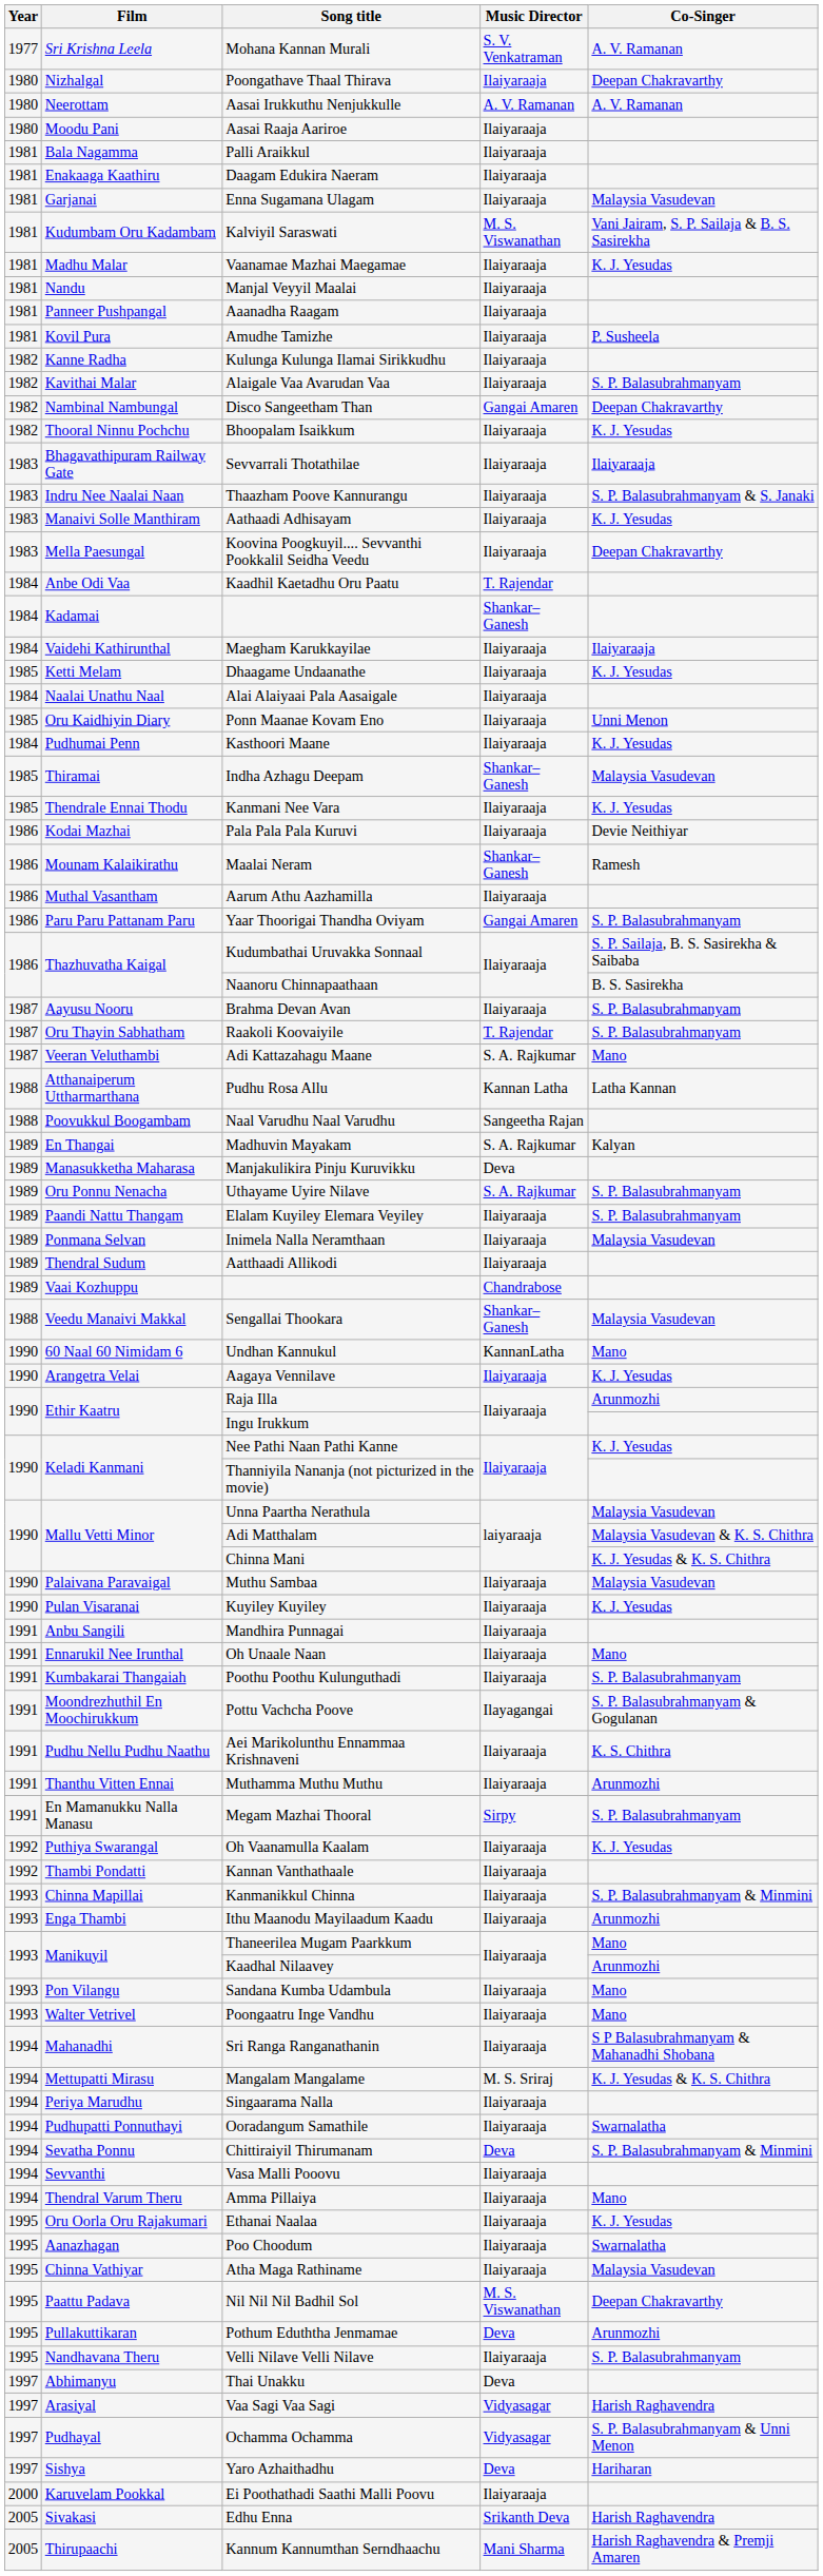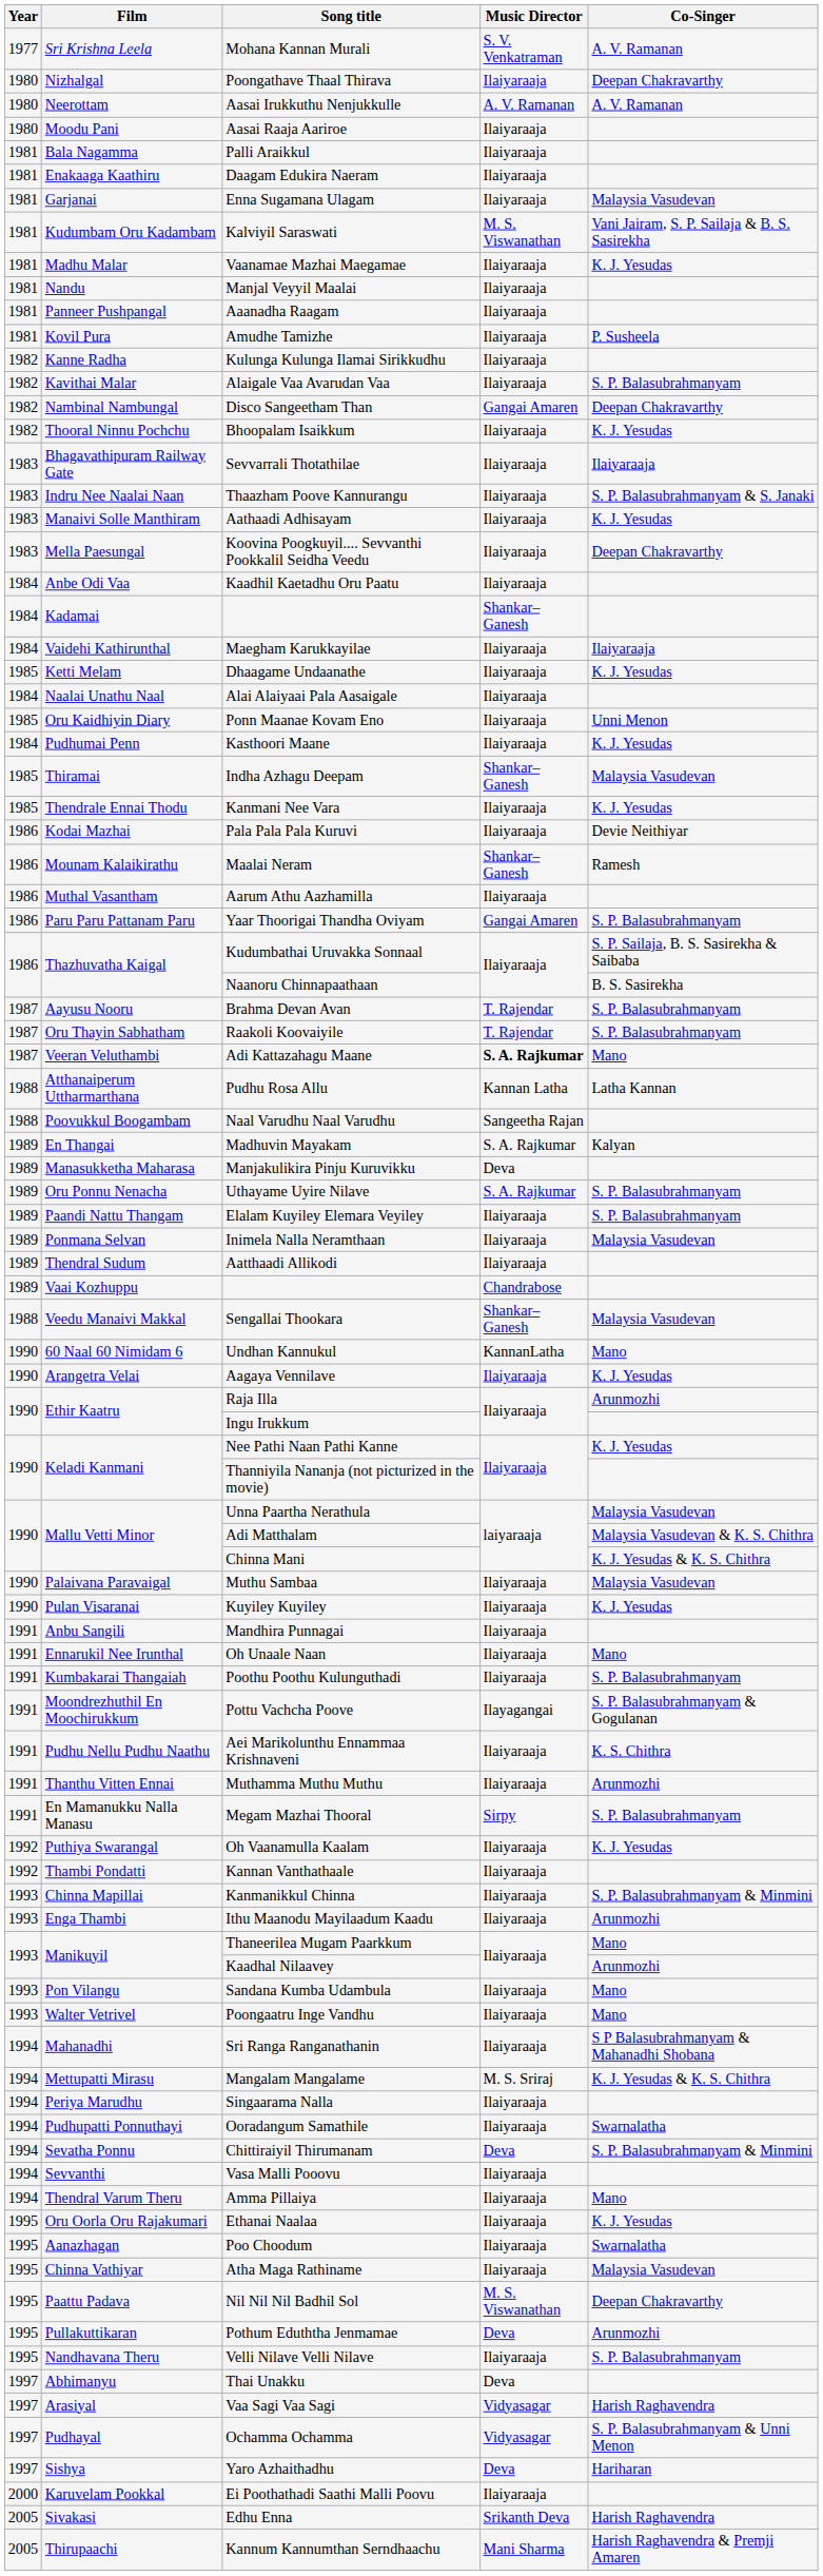 <table class="wikitable sortable" style="background:#f5f5f5;">
 <tr>
 <th>Year</th>
 <th>Film</th>
 <th>Song title</th>
 <th>Music Director</th>
 <th>Co-Singer</th>
 </tr>
 <tr>
 <td>1977</td>
 <td><em><a href='#'>Sri Krishna Leela</a></em></td>
 <td>Mohana Kannan Murali</td>
 <td><a href='#'>S. V. Venkatraman</a></td>
 <td><a href='#'>A. V. Ramanan</a></td>
 </tr>
 <tr>
 <td>1980</td>
 <td><a href='#'>Nizhalgal</a></td>
 <td>Poongathave Thaal Thirava</td>
 <td><a href='#'>Ilaiyaraaja</a></td>
 <td><a href='#'>Deepan Chakravarthy</a></td>
 </tr>
 <tr>
 <td>1980</td>
 <td><a href='#'>Neerottam</a></td>
 <td>Aasai Irukkuthu Nenjukkulle</td>
 <td><a href='#'>A. V. Ramanan</a></td>
 <td><a href='#'>A. V. Ramanan</a></td>
 </tr>
 <tr>
 <td>1980</td>
 <td><a href='#'>Moodu Pani</a></td>
 <td>Aasai Raaja Aariroe</td>
 <td>Ilaiyaraaja</td>
 <td></td>
 </tr>
 <tr>
 <td>1981</td>
 <td><a href='#'>Bala Nagamma</a></td>
 <td>Palli Araikkul</td>
 <td>Ilaiyaraaja</td>
 <td></td>
 </tr>
 <tr>
 <td>1981</td>
 <td><a href='#'>Enakaaga Kaathiru</a></td>
 <td>Daagam Edukira Naeram</td>
 <td>Ilaiyaraaja</td>
 <td></td>
 </tr>
 <tr>
 <td>1981</td>
 <td><a href='#'>Garjanai</a></td>
 <td>Enna Sugamana Ulagam</td>
 <td>Ilaiyaraaja</td>
 <td><a href='#'>Malaysia Vasudevan</a></td>
 </tr>
 <tr>
 <td>1981</td>
 <td><a href='#'>Kudumbam Oru Kadambam</a></td>
 <td>Kalviyil Saraswati</td>
 <td><a href='#'>M. S. Viswanathan</a></td>
 <td><a href='#'>Vani Jairam</a>, <a href='#'>S. P. Sailaja</a> & <a href='#'>B. S. Sasirekha</a></td>
 </tr>
 <tr>
 <td>1981</td>
 <td><a href='#'>Madhu Malar</a></td>
 <td>Vaanamae Mazhai Maegamae</td>
 <td>Ilaiyaraaja</td>
 <td><a href='#'>K. J. Yesudas</a></td>
 </tr>
 <tr>
 <td>1981</td>
 <td><a href='#'>Nandu</a></td>
 <td>Manjal Veyyil Maalai</td>
 <td>Ilaiyaraaja</td>
 <td></td>
 </tr>
 <tr>
 <td>1981</td>
 <td><a href='#'>Panneer Pushpangal</a></td>
 <td>Aaanadha Raagam</td>
 <td>Ilaiyaraaja</td>
 <td></td>
 </tr>
 <tr>
 <td>1981</td>
 <td><a href='#'>Kovil Pura</a></td>
 <td>Amudhe Tamizhe</td>
 <td>Ilaiyaraaja</td>
 <td><a href='#'>P. Susheela</a></td>
 </tr>
 <tr>
 <td>1982</td>
 <td><a href='#'>Kanne Radha</a></td>
 <td>Kulunga Kulunga Ilamai Sirikkudhu</td>
 <td>Ilaiyaraaja</td>
 <td></td>
 </tr>
 <tr>
 <td>1982</td>
 <td><a href='#'>Kavithai Malar</a></td>
 <td>Alaigale Vaa Avarudan Vaa</td>
 <td>Ilaiyaraaja</td>
 <td><a href='#'>S. P. Balasubrahmanyam</a></td>
 </tr>
 <tr>
 <td>1982</td>
 <td><a href='#'>Nambinal Nambungal</a></td>
 <td>Disco Sangeetham Than</td>
 <td><a href='#'>Gangai Amaren</a></td>
 <td><a href='#'>Deepan Chakravarthy</a></td>
 </tr>
 <tr>
 <td>1982</td>
 <td><a href='#'>Thooral Ninnu Pochchu</a></td>
 <td>Bhoopalam Isaikkum</td>
 <td>Ilaiyaraaja</td>
 <td><a href='#'>K. J. Yesudas</a></td>
 </tr>
 <tr>
 <td>1983</td>
 <td><a href='#'>Bhagavathipuram Railway Gate</a></td>
 <td>Sevvarrali Thotathilae</td>
 <td>Ilaiyaraaja</td>
 <td><a href='#'>Ilaiyaraaja</a></td>
 </tr>
 <tr>
 <td>1983</td>
 <td><a href='#'>Indru Nee Naalai Naan</a></td>
 <td>Thaazham Poove Kannurangu</td>
 <td>Ilaiyaraaja</td>
 <td><a href='#'>S. P. Balasubrahmanyam</a> & <a href='#'>S. Janaki</a></td>
 </tr>
 <tr>
 <td>1983</td>
 <td><a href='#'>Manaivi Solle Manthiram</a></td>
 <td>Aathaadi Adhisayam</td>
 <td>Ilaiyaraaja</td>
 <td><a href='#'>K. J. Yesudas</a></td>
 </tr>
 <tr>
 <td>1983</td>
 <td><a href='#'>Mella Paesungal</a></td>
 <td>Koovina Poogkuyil.... Sevvanthi Pookkalil Seidha Veedu</td>
 <td>Ilaiyaraaja</td>
 <td><a href='#'>Deepan Chakravarthy</a></td>
 </tr>
 <tr>
 <td>1984</td>
 <td><a href='#'>Anbe Odi Vaa</a></td>
 <td>Kaadhil Kaetadhu Oru Paatu</td>
-<td><a href='#'>T. Rajendar</a></td>
+<td>Ilaiyaraaja</td>
 <td></td>
 </tr>
 <tr>
 <td>1984</td>
 <td><a href='#'>Kadamai</a></td>
 <td></td>
 <td><a href='#'>Shankar–Ganesh</a></td>
 <td></td>
 </tr>
 <tr>
 <td>1984</td>
 <td><a href='#'>Vaidehi Kathirunthal</a></td>
 <td>Maegham Karukkayilae</td>
 <td>Ilaiyaraaja</td>
 <td><a href='#'>Ilaiyaraaja</a></td>
 </tr>
 <tr>
 <td>1985</td>
 <td><a href='#'>Ketti Melam</a></td>
 <td>Dhaagame Undaanathe</td>
 <td>Ilaiyaraaja</td>
 <td><a href='#'>K. J. Yesudas</a></td>
 </tr>
 <tr>
 <td>1984</td>
 <td><a href='#'>Naalai Unathu Naal</a></td>
 <td>Alai Alaiyaai Pala Aasaigale</td>
 <td>Ilaiyaraaja</td>
 <td></td>
 </tr>
 <tr>
 <td>1985</td>
 <td><a href='#'>Oru Kaidhiyin Diary</a></td>
 <td>Ponn Maanae Kovam Eno</td>
 <td>Ilaiyaraaja</td>
 <td><a href='#'>Unni Menon</a></td>
 </tr>
 <tr>
 <td>1984</td>
 <td><a href='#'>Pudhumai Penn</a></td>
 <td>Kasthoori Maane</td>
 <td>Ilaiyaraaja</td>
 <td><a href='#'>K. J. Yesudas</a></td>
 </tr>
 <tr>
 <td>1985</td>
 <td><a href='#'>Thiramai</a></td>
 <td>Indha Azhagu Deepam</td>
 <td><a href='#'>Shankar–Ganesh</a></td>
 <td><a href='#'>Malaysia Vasudevan</a></td>
 </tr>
 <tr>
 <td>1985</td>
 <td><a href='#'>Thendrale Ennai Thodu</a></td>
 <td>Kanmani Nee Vara</td>
 <td>Ilaiyaraaja</td>
 <td><a href='#'>K. J. Yesudas</a></td>
 </tr>
 <tr>
 <td>1986</td>
 <td><a href='#'>Kodai Mazhai</a></td>
 <td>Pala Pala Pala Kuruvi</td>
 <td>Ilaiyaraaja</td>
 <td>Devie Neithiyar</td>
 </tr>
 <tr>
 <td>1986</td>
 <td><a href='#'>Mounam Kalaikirathu</a></td>
 <td>Maalai Neram</td>
 <td><a href='#'>Shankar–Ganesh</a></td>
 <td>Ramesh</td>
 </tr>
 <tr>
 <td>1986</td>
 <td><a href='#'>Muthal Vasantham</a></td>
 <td>Aarum Athu Aazhamilla</td>
 <td>Ilaiyaraaja</td>
 <td></td>
 </tr>
 <tr>
 <td>1986</td>
 <td><a href='#'>Paru Paru Pattanam Paru</a></td>
 <td>Yaar Thoorigai Thandha Oviyam</td>
 <td><a href='#'>Gangai Amaren</a></td>
 <td><a href='#'>S. P. Balasubrahmanyam</a></td>
 </tr>
 <tr>
 <td rowspan=2>1986</td>
 <td rowspan=2><a href='#'>Thazhuvatha Kaigal</a></td>
 <td>Kudumbathai Uruvakka Sonnaal</td>
 <td rowspan=2>Ilaiyaraaja</td>
 <td><a href='#'>S. P. Sailaja</a>, B. S. Sasirekha & Saibaba</td>
 </tr>
 <tr>
 <td>Naanoru Chinnapaathaan</td>
 <td>B. S. Sasirekha</td>
 </tr>
 <tr>
 <td>1987</td>
 <td><a href='#'>Aayusu Nooru</a></td>
 <td>Brahma Devan Avan</td>
-<td>Ilaiyaraaja</td>
+<td><a href='#'>T. Rajendar</a></td>
 <td><a href='#'>S. P. Balasubrahmanyam</a></td>
 </tr>
 <tr>
 <td>1987</td>
 <td><a href='#'>Oru Thayin Sabhatham</a></td>
 <td>Raakoli Koovaiyile</td>
 <td><a href='#'>T. Rajendar</a></td>
 <td><a href='#'>S. P. Balasubrahmanyam</a></td>
 </tr>
 <tr>
 <td>1987</td>
 <td><a href='#'>Veeran Veluthambi</a></td>
 <td>Adi Kattazahagu Maane</td>
-<td>S. A. Rajkumar</td>
+<td><strong>S. A. Rajkumar</strong></td>
 <td><a href='#'>Mano</a></td>
 </tr>
 <tr>
 <td>1988</td>
 <td><a href='#'>Atthanaiperum Uttharmarthana</a></td>
 <td>Pudhu Rosa Allu</td>
 <td>Kannan Latha</td>
 <td>Latha Kannan</td>
 </tr>
 <tr>
 <td>1988</td>
 <td><a href='#'>Poovukkul Boogambam</a></td>
 <td>Naal Varudhu Naal Varudhu</td>
 <td>Sangeetha Rajan</td>
 <td></td>
 </tr>
 <tr>
 <td>1989</td>
 <td><a href='#'>En Thangai</a></td>
 <td>Madhuvin Mayakam</td>
 <td>S. A. Rajkumar</td>
 <td>Kalyan</td>
 </tr>
 <tr>
 <td>1989</td>
 <td><a href='#'>Manasukketha Maharasa</a></td>
 <td>Manjakulikira Pinju Kuruvikku</td>
 <td>Deva</td>
 <td></td>
 </tr>
 <tr>
 <td>1989</td>
 <td><a href='#'>Oru Ponnu Nenacha</a></td>
 <td>Uthayame Uyire Nilave</td>
 <td><a href='#'>S. A. Rajkumar</a></td>
 <td><a href='#'>S. P. Balasubrahmanyam</a></td>
 </tr>
 <tr>
 <td>1989</td>
 <td><a href='#'>Paandi Nattu Thangam</a></td>
 <td>Elalam Kuyiley Elemara Veyiley</td>
 <td>Ilaiyaraaja</td>
 <td><a href='#'>S. P. Balasubrahmanyam</a></td>
 </tr>
 <tr>
 <td>1989</td>
 <td><a href='#'>Ponmana Selvan</a></td>
 <td>Inimela Nalla Neramthaan</td>
 <td>Ilaiyaraaja</td>
 <td><a href='#'>Malaysia Vasudevan</a></td>
 </tr>
 <tr>
 <td>1989</td>
 <td><a href='#'>Thendral Sudum</a></td>
 <td>Aatthaadi Allikodi</td>
 <td>Ilaiyaraaja</td>
 <td></td>
 </tr>
 <tr>
 <td>1989</td>
 <td><a href='#'>Vaai Kozhuppu</a></td>
 <td></td>
 <td><a href='#'>Chandrabose</a></td>
 <td></td>
 </tr>
 <tr>
 <td>1988</td>
 <td><a href='#'>Veedu Manaivi Makkal</a></td>
 <td>Sengallai Thookara</td>
 <td><a href='#'>Shankar–Ganesh</a></td>
 <td><a href='#'>Malaysia Vasudevan</a></td>
 </tr>
 <tr>
 <td>1990</td>
 <td><a href='#'>60 Naal 60 Nimidam 6</a></td>
 <td>Undhan Kannukul</td>
 <td>KannanLatha</td>
 <td><a href='#'>Mano</a></td>
 </tr>
 <tr>
 <td>1990</td>
 <td><a href='#'>Arangetra Velai</a></td>
 <td>Aagaya Vennilave</td>
 <td><a href='#'>Ilaiyaraaja</a></td>
 <td><a href='#'>K. J. Yesudas</a></td>
 </tr>
 <tr>
 <td rowspan=2>1990</td>
 <td rowspan=2><a href='#'>Ethir Kaatru</a></td>
 <td>Raja Illa</td>
 <td rowspan=2>Ilaiyaraaja</td>
 <td><a href='#'>Arunmozhi</a></td>
 </tr>
 <tr>
 <td>Ingu Irukkum</td>
 <td></td>
 </tr>
 <tr>
 <td rowspan=2>1990</td>
 <td rowspan=2><a href='#'>Keladi Kanmani</a></td>
 <td>Nee Pathi Naan Pathi Kanne</td>
 <td rowspan=2><a href='#'>Ilaiyaraaja</a></td>
 <td><a href='#'>K. J. Yesudas</a></td>
 </tr>
 <tr>
 <td>Thanniyila Nananja (not picturized in the movie)</td>
 <td></td>
 </tr>
 <tr>
 <td rowspan=3>1990</td>
 <td rowspan=3><a href='#'>Mallu Vetti Minor</a></td>
 <td>Unna Paartha Nerathula</td>
 <td rowspan=3>laiyaraaja</td>
 <td><a href='#'>Malaysia Vasudevan</a></td>
 </tr>
 <tr>
 <td>Adi Matthalam</td>
 <td><a href='#'>Malaysia Vasudevan</a> & <a href='#'>K. S. Chithra</a></td>
 </tr>
 <tr>
 <td>Chinna Mani</td>
 <td><a href='#'>K. J. Yesudas</a> & <a href='#'>K. S. Chithra</a></td>
 </tr>
 <tr>
 <td>1990</td>
 <td><a href='#'>Palaivana Paravaigal</a></td>
 <td>Muthu Sambaa</td>
 <td>Ilaiyaraaja</td>
 <td><a href='#'>Malaysia Vasudevan</a></td>
 </tr>
 <tr>
 <td>1990</td>
 <td><a href='#'>Pulan Visaranai</a></td>
 <td>Kuyiley Kuyiley</td>
 <td>Ilaiyaraaja</td>
 <td><a href='#'>K. J. Yesudas</a></td>
 </tr>
 <tr>
 <td>1991</td>
 <td><a href='#'>Anbu Sangili</a></td>
 <td>Mandhira Punnagai</td>
 <td>Ilaiyaraaja</td>
 <td></td>
 </tr>
 <tr>
 <td>1991</td>
 <td><a href='#'>Ennarukil Nee Irunthal</a></td>
 <td>Oh Unaale Naan</td>
 <td>Ilaiyaraaja</td>
 <td><a href='#'>Mano</a></td>
 </tr>
 <tr>
 <td>1991</td>
 <td><a href='#'>Kumbakarai Thangaiah</a></td>
 <td>Poothu Poothu Kulunguthadi</td>
 <td>Ilaiyaraaja</td>
 <td><a href='#'>S. P. Balasubrahmanyam</a></td>
 </tr>
 <tr>
 <td>1991</td>
 <td><a href='#'>Moondrezhuthil En Moochirukkum</a></td>
 <td>Pottu Vachcha Poove</td>
 <td>Ilayagangai</td>
 <td><a href='#'>S. P. Balasubrahmanyam</a> & Gogulanan</td>
 </tr>
 <tr>
 <td>1991</td>
 <td><a href='#'>Pudhu Nellu Pudhu Naathu</a></td>
 <td>Aei Marikolunthu Ennammaa Krishnaveni</td>
 <td>Ilaiyaraaja</td>
 <td><a href='#'>K. S. Chithra</a></td>
 </tr>
 <tr>
 <td>1991</td>
 <td><a href='#'>Thanthu Vitten Ennai</a></td>
 <td>Muthamma Muthu Muthu</td>
 <td>Ilaiyaraaja</td>
 <td><a href='#'>Arunmozhi</a></td>
 </tr>
 <tr>
 <td>1991</td>
 <td>En Mamanukku Nalla Manasu</td>
 <td>Megam Mazhai Thooral</td>
 <td><a href='#'>Sirpy</a></td>
 <td><a href='#'>S. P. Balasubrahmanyam</a></td>
 </tr>
 <tr>
 <td>1992</td>
 <td><a href='#'>Puthiya Swarangal</a></td>
 <td>Oh Vaanamulla Kaalam</td>
 <td>Ilaiyaraaja</td>
 <td><a href='#'>K. J. Yesudas</a></td>
 </tr>
 <tr>
 <td>1992</td>
 <td><a href='#'>Thambi Pondatti</a></td>
 <td>Kannan Vanthathaale</td>
 <td>Ilaiyaraaja</td>
 <td></td>
 </tr>
 <tr>
 <td>1993</td>
 <td><a href='#'>Chinna Mapillai</a></td>
 <td>Kanmanikkul Chinna</td>
 <td>Ilaiyaraaja</td>
 <td><a href='#'>S. P. Balasubrahmanyam</a> & <a href='#'>Minmini</a></td>
 </tr>
 <tr>
 <td>1993</td>
 <td><a href='#'>Enga Thambi</a></td>
 <td>Ithu Maanodu Mayilaadum Kaadu</td>
 <td>Ilaiyaraaja</td>
 <td><a href='#'>Arunmozhi</a></td>
 </tr>
 <tr>
 <td rowspan=2>1993</td>
 <td rowspan=2><a href='#'>Manikuyil</a></td>
 <td>Thaneerilea Mugam Paarkkum</td>
 <td rowspan=2>Ilaiyaraaja</td>
 <td><a href='#'>Mano</a></td>
 </tr>
 <tr>
 <td>Kaadhal Nilaavey</td>
 <td><a href='#'>Arunmozhi</a></td>
 </tr>
 <tr>
 <td>1993</td>
 <td><a href='#'>Pon Vilangu</a></td>
 <td>Sandana Kumba Udambula</td>
 <td>Ilaiyaraaja</td>
 <td><a href='#'>Mano</a></td>
 </tr>
 <tr>
 <td>1993</td>
 <td><a href='#'>Walter Vetrivel</a></td>
 <td>Poongaatru Inge Vandhu</td>
 <td>Ilaiyaraaja</td>
 <td><a href='#'>Mano</a></td>
 </tr>
 <tr>
 <td>1994</td>
 <td><a href='#'>Mahanadhi</a></td>
 <td>Sri Ranga Ranganathanin</td>
 <td>Ilaiyaraaja</td>
 <td><a href='#'>S P Balasubrahmanyam</a> & <a href='#'>Mahanadhi Shobana</a></td>
 </tr>
 <tr>
 <td>1994</td>
 <td><a href='#'>Mettupatti Mirasu</a></td>
 <td>Mangalam Mangalame</td>
 <td>M. S. Sriraj</td>
 <td><a href='#'>K. J. Yesudas</a> & <a href='#'>K. S. Chithra</a></td>
 </tr>
 <tr>
 <td>1994</td>
 <td><a href='#'>Periya Marudhu</a></td>
 <td>Singaarama Nalla</td>
 <td>Ilaiyaraaja</td>
 <td></td>
 </tr>
 <tr>
 <td>1994</td>
 <td><a href='#'>Pudhupatti Ponnuthayi</a></td>
 <td>Ooradangum Samathile</td>
 <td>Ilaiyaraaja</td>
 <td><a href='#'>Swarnalatha</a></td>
 </tr>
 <tr>
 <td>1994</td>
 <td><a href='#'>Sevatha Ponnu</a></td>
 <td>Chittiraiyil Thirumanam</td>
 <td><a href='#'>Deva</a></td>
 <td><a href='#'>S. P. Balasubrahmanyam</a> & <a href='#'>Minmini</a></td>
 </tr>
 <tr>
 <td>1994</td>
 <td><a href='#'>Sevvanthi</a></td>
 <td>Vasa Malli Pooovu</td>
 <td>Ilaiyaraaja</td>
 <td></td>
 </tr>
 <tr>
 <td>1994</td>
 <td><a href='#'>Thendral Varum Theru</a></td>
 <td>Amma Pillaiya</td>
 <td>Ilaiyaraaja</td>
 <td><a href='#'>Mano</a></td>
 </tr>
 <tr>
 <td>1995</td>
 <td><a href='#'>Oru Oorla Oru Rajakumari</a></td>
 <td>Ethanai Naalaa</td>
 <td>Ilaiyaraaja</td>
 <td><a href='#'>K. J. Yesudas</a></td>
 </tr>
 <tr>
 <td>1995</td>
 <td><a href='#'>Aanazhagan</a></td>
 <td>Poo Choodum</td>
 <td>Ilaiyaraaja</td>
 <td><a href='#'>Swarnalatha</a></td>
 </tr>
 <tr>
 <td>1995</td>
 <td><a href='#'>Chinna Vathiyar</a></td>
 <td>Atha Maga Rathiname</td>
 <td>Ilaiyaraaja</td>
 <td><a href='#'>Malaysia Vasudevan</a></td>
 </tr>
 <tr>
 <td>1995</td>
 <td><a href='#'>Paattu Padava</a></td>
 <td>Nil Nil Nil Badhil Sol</td>
 <td><a href='#'>M. S. Viswanathan</a></td>
 <td><a href='#'>Deepan Chakravarthy</a></td>
 </tr>
 <tr>
 <td>1995</td>
 <td><a href='#'>Pullakuttikaran</a></td>
 <td>Pothum Eduththa Jenmamae</td>
 <td><a href='#'>Deva</a></td>
 <td><a href='#'>Arunmozhi</a></td>
 </tr>
 <tr>
 <td>1995</td>
 <td><a href='#'>Nandhavana Theru</a></td>
 <td>Velli Nilave Velli Nilave</td>
 <td>Ilaiyaraaja</td>
 <td><a href='#'>S. P. Balasubrahmanyam</a></td>
 </tr>
 <tr>
 <td>1997</td>
 <td><a href='#'>Abhimanyu</a></td>
 <td>Thai Unakku</td>
 <td>Deva</td>
 <td></td>
 </tr>
 <tr>
 <td>1997</td>
 <td><a href='#'>Arasiyal</a></td>
 <td>Vaa Sagi Vaa Sagi</td>
 <td><a href='#'>Vidyasagar</a></td>
 <td><a href='#'>Harish Raghavendra</a></td>
 </tr>
 <tr>
 <td>1997</td>
 <td><a href='#'>Pudhayal</a></td>
 <td>Ochamma Ochamma</td>
 <td><a href='#'>Vidyasagar</a></td>
 <td><a href='#'>S. P. Balasubrahmanyam</a> & <a href='#'>Unni Menon</a></td>
 </tr>
 <tr>
 <td>1997</td>
 <td><a href='#'>Sishya</a></td>
 <td>Yaro Azhaithadhu</td>
 <td><a href='#'>Deva</a></td>
 <td><a href='#'>Hariharan</a></td>
 </tr>
 <tr>
 <td>2000</td>
 <td><a href='#'>Karuvelam Pookkal</a></td>
 <td>Ei Poothathadi Saathi Malli Poovu</td>
 <td>Ilaiyaraaja</td>
 <td></td>
 </tr>
 <tr>
 <td>2005</td>
 <td><a href='#'>Sivakasi</a></td>
 <td>Edhu Enna</td>
 <td><a href='#'>Srikanth Deva</a></td>
 <td><a href='#'>Harish Raghavendra</a></td>
 </tr>
 <tr>
 <td>2005</td>
 <td><a href='#'>Thirupaachi</a></td>
 <td>Kannum Kannumthan Serndhaachu</td>
 <td><a href='#'>Mani Sharma</a></td>
 <td><a href='#'>Harish Raghavendra</a> & <a href='#'>Premji Amaren</a></td>
 </tr>
 </table>
